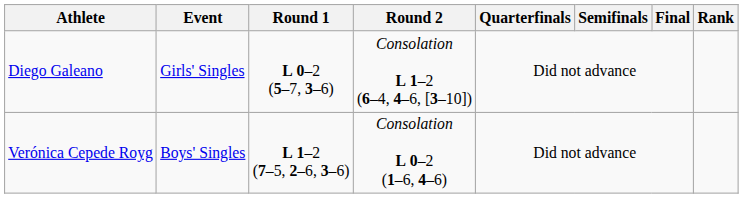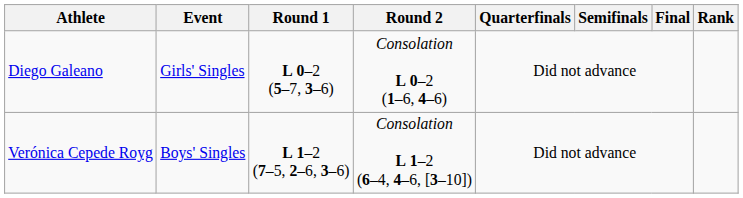 <table class=wikitable style="font-size:90%">
 <tr>
 <th>Athlete</th>
 <th>Event</th>
 <th>Round 1</th>
 <th>Round 2</th>
 <th>Quarterfinals</th>
 <th>Semifinals</th>
 <th>Final</th>
 <th>Rank</th>
 </tr>
 <tr>
 <td><a href='#'>Diego Galeano</a></td>
 <td><a href='#'>Girls' Singles</a></td>
 <td align=center><br><strong>L</strong> <strong>0</strong>–2<br> (<strong>5</strong>–7, <strong>3</strong>–6)</td>
-<td align=center><em>Consolation</em><br><br><strong>L</strong> <strong>1</strong>–2<br> (<strong>6</strong>–4, <strong>4</strong>–6, [<strong>3</strong>–10])</td>
+<td align=center><em>Consolation</em><br><br><strong>L</strong> <strong>0</strong>–2<br> (<strong>1</strong>–6, <strong>4</strong>–6)</td>
 <td colspan=3 align=center>Did not advance</td>
 <td align=center></td>
 </tr>
 <tr>
 <td><a href='#'>Verónica Cepede Royg</a></td>
 <td><a href='#'>Boys' Singles</a></td>
 <td align=center><br><strong>L</strong> <strong>1</strong>–2<br> (<strong>7</strong>–5, <strong>2</strong>–6, <strong>3</strong>–6)</td>
-<td align=center><em>Consolation</em><br><br><strong>L</strong> <strong>0</strong>–2<br> (<strong>1</strong>–6, <strong>4</strong>–6)</td>
+<td align=center><em>Consolation</em><br><br><strong>L</strong> <strong>1</strong>–2<br> (<strong>6</strong>–4, <strong>4</strong>–6, [<strong>3</strong>–10])</td>
 <td colspan=3 align=center>Did not advance</td>
 <td align=center></td>
 </tr>
 </table>
